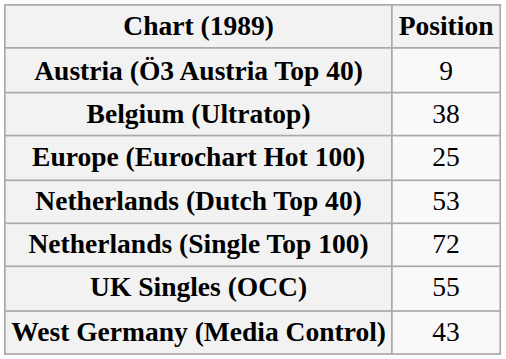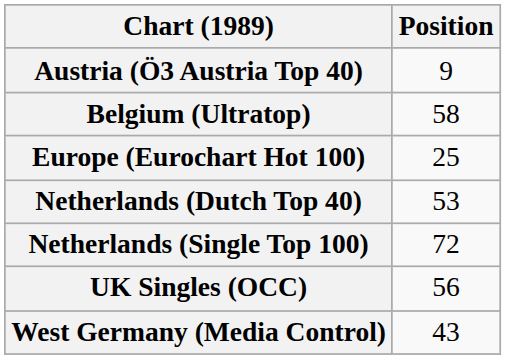 <table class="wikitable sortable plainrowheaders" style="text-align:center">
 <tr>
 <th>Chart (1989)</th>
 <th>Position</th>
 </tr>
 <tr>
 <th scope="row">Austria (Ö3 Austria Top 40)</th>
 <td>9</td>
 </tr>
 <tr>
 <th scope="row">Belgium (Ultratop)</th>
-<td>38</td>
+<td>58</td>
 </tr>
 <tr>
 <th scope="row">Europe (Eurochart Hot 100)</th>
 <td>25</td>
 </tr>
 <tr>
 <th scope="row">Netherlands (Dutch Top 40)</th>
 <td>53</td>
 </tr>
 <tr>
 <th scope="row">Netherlands (Single Top 100)</th>
 <td>72</td>
 </tr>
 <tr>
 <th scope="row">UK Singles (OCC)</th>
-<td>55</td>
+<td>56</td>
 </tr>
 <tr>
 <th scope="row">West Germany (Media Control)</th>
 <td>43</td>
 </tr>
 </table>
